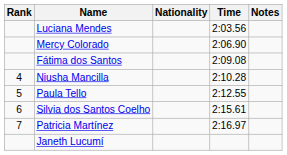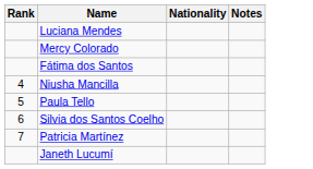 <table class="wikitable sortable" style="text-align:center">
 <tr>
 <th>Rank</th>
 <th>Name</th>
 <th>Nationality</th>
-<th>Time</th>
 <th>Notes</th>
 </tr>
 <tr>
 <td></td>
 <td align=left><a href='#'>Luciana Mendes</a></td>
 <td align=left></td>
-<td>2:03.56</td>
 <td></td>
 </tr>
 <tr>
 <td></td>
 <td align=left><a href='#'>Mercy Colorado</a></td>
 <td align=left></td>
-<td>2:06.90</td>
 <td></td>
 </tr>
 <tr>
 <td></td>
 <td align=left><a href='#'>Fátima dos Santos</a></td>
 <td align=left></td>
-<td>2:09.08</td>
 <td></td>
 </tr>
 <tr>
 <td>4</td>
 <td align=left><a href='#'>Niusha Mancilla</a></td>
 <td align=left></td>
-<td>2:10.28</td>
 <td></td>
 </tr>
 <tr>
 <td>5</td>
 <td align=left><a href='#'>Paula Tello</a></td>
 <td align=left></td>
-<td>2:12.55</td>
 <td></td>
 </tr>
 <tr>
 <td>6</td>
 <td align=left><a href='#'>Silvia dos Santos Coelho</a></td>
 <td align=left></td>
-<td>2:15.61</td>
 <td></td>
 </tr>
 <tr>
 <td>7</td>
 <td align=left><a href='#'>Patricia Martínez</a></td>
 <td align=left></td>
-<td>2:16.97</td>
 <td></td>
 </tr>
 <tr>
 <td></td>
 <td align=left><a href='#'>Janeth Lucumí</a></td>
 <td align=left></td>
 <td></td>
-<td></td>
 </tr>
 </table>
